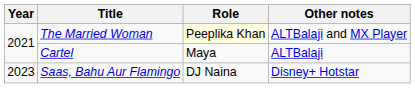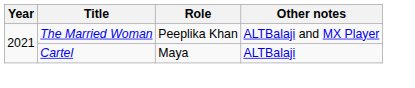 <table class="wikitable">
 <tr>
 <th>Year</th>
 <th>Title</th>
 <th>Role</th>
 <th>Other notes</th>
 </tr>
 <tr>
 <td rowspan="2">2021</td>
 <td><em><a href='#'>The Married Woman</a></em></td>
-<td style="background: lightyellow;">Peeplika Khan</td>
+<td>Peeplika Khan</td>
 <td><a href='#'>ALTBalaji</a> and <a href='#'>MX Player</a></td>
 </tr>
 <tr>
 <td><a href='#'><em>Cartel</em></a></td>
 <td>Maya</td>
 <td><a href='#'>ALTBalaji</a></td>
 </tr>
-<tr>
-<td>2023</td>
-<td><em><a href='#'>Saas, Bahu Aur Flamingo</a></em></td>
-<td>DJ Naina</td>
-<td><a href='#'>Disney+ Hotstar</a></td>
-</tr>
 </table>
